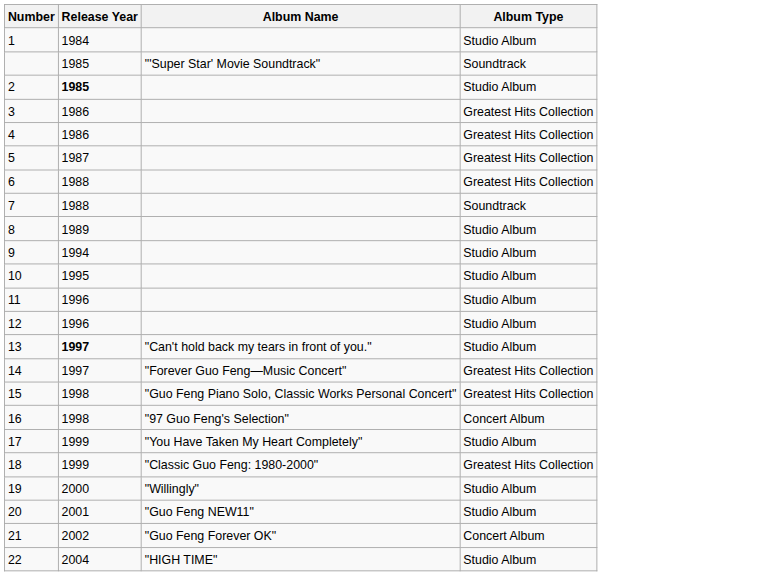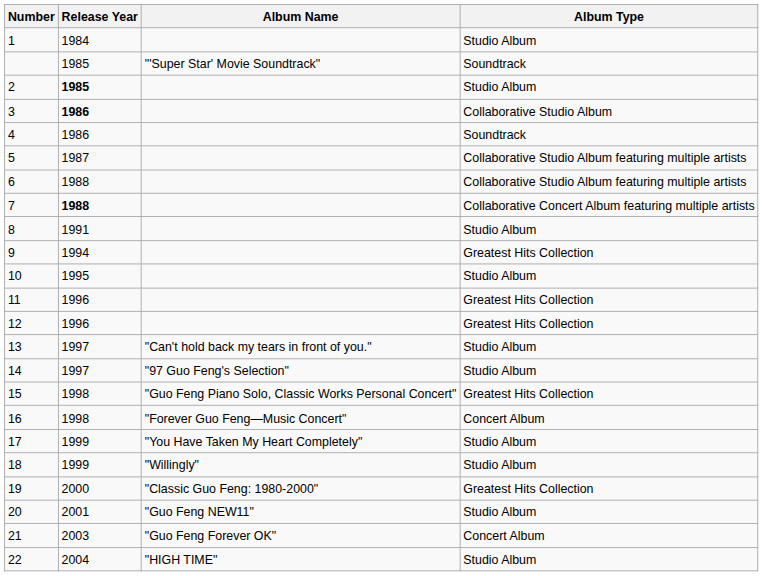 <table class="wikitable sortable">
 <tr>
 <th><small>Number</small></th>
 <th><small>Release Year</small></th>
 <th><small>Album Name</small></th>
 <th><small>Album Type</small></th>
 </tr>
 <tr>
 <td><small>1</small></td>
 <td><small>1984</small></td>
 <td><small></small></td>
 <td><small>Studio Album</small></td>
 </tr>
 <tr>
 <td></td>
 <td><small>1985</small></td>
 <td><small>"'Super Star' Movie Soundtrack"</small></td>
 <td><small>Soundtrack</small></td>
 </tr>
 <tr>
 <td><small>2</small></td>
 <td><strong><small>1985</small></strong></td>
 <td><small></small></td>
 <td><small>Studio Album</small></td>
 </tr>
 <tr>
 <td><small>3</small></td>
-<td><small>1986</small></td>
+<td><strong><small>1986</small></strong></td>
 <td><small></small></td>
-<td><small>Greatest Hits Collection</small></td>
+<td><small>Collaborative Studio Album</small></td>
 </tr>
 <tr>
 <td><small>4</small></td>
 <td><small>1986</small></td>
 <td><a href='#'><small></small></a><small></small></td>
-<td><small>Greatest Hits Collection</small></td>
+<td><small>Soundtrack</small></td>
 </tr>
 <tr>
 <td><small>5</small></td>
 <td><small>1987</small></td>
 <td><a href='#'><small></small></a><small></small></td>
-<td><small>Greatest Hits Collection</small></td>
+<td><small>Collaborative Studio Album featuring multiple artists</small></td>
 </tr>
 <tr>
 <td><small>6</small></td>
 <td><small>1988</small></td>
 <td><a href='#'><small></small></a><small></small></td>
-<td><small>Greatest Hits Collection</small></td>
+<td><small>Collaborative Studio Album featuring multiple artists</small></td>
 </tr>
 <tr>
 <td><small>7</small></td>
-<td><small>1988</small></td>
+<td><strong><small>1988</small></strong></td>
 <td><a href='#'><small></small></a><small></small></td>
-<td><small>Soundtrack</small></td>
+<td><small>Collaborative Concert Album featuring multiple artists</small></td>
 </tr>
 <tr>
 <td><small>8</small></td>
-<td><small>1989</small></td>
+<td><small>1991</small></td>
 <td><a href='#'><small></small></a><small></small></td>
 <td><small>Studio Album</small></td>
 </tr>
 <tr>
 <td><small>9</small></td>
 <td><small>1994</small></td>
 <td><a href='#'><small></small></a><small></small></td>
-<td><small>Studio Album</small></td>
+<td><small>Greatest Hits Collection</small></td>
 </tr>
 <tr>
 <td><small>10</small></td>
 <td><small>1995</small></td>
 <td><a href='#'><small></small></a><small></small></td>
 <td><small>Studio Album</small></td>
 </tr>
 <tr>
 <td><small>11</small></td>
 <td><small>1996</small></td>
 <td><a href='#'><small></small></a><small></small></td>
-<td><small>Studio Album</small></td>
+<td><small>Greatest Hits Collection</small></td>
 </tr>
 <tr>
 <td><small>12</small></td>
 <td><small>1996</small></td>
 <td><a href='#'><small></small></a><small></small></td>
-<td><small>Studio Album</small></td>
+<td><small>Greatest Hits Collection</small></td>
 </tr>
 <tr>
 <td><small>13</small></td>
-<td><strong><small>1997</small></strong></td>
+<td><small>1997</small></td>
 <td><small>"Can't hold back my tears in front of you."</small></td>
 <td><small>Studio Album</small></td>
 </tr>
 <tr>
 <td><small>14</small></td>
 <td><small>1997</small></td>
-<td><small>"Forever Guo Feng—Music Concert"</small></td>
-<td><small>Greatest Hits Collection</small></td>
+<td><small>"97 Guo Feng's Selection"</small></td>
+<td><small>Studio Album</small></td>
 </tr>
 <tr>
 <td><small>15</small></td>
 <td><small>1998</small></td>
 <td><small>"Guo Feng Piano Solo, Classic Works Personal Concert"</small></td>
 <td><small>Greatest Hits Collection</small></td>
 </tr>
 <tr>
 <td><small>16</small></td>
 <td><small>1998</small></td>
-<td><small>"97 Guo Feng's Selection"</small></td>
+<td><small>"Forever Guo Feng—Music Concert"</small></td>
 <td><small>Concert Album</small></td>
 </tr>
 <tr>
 <td><small>17</small></td>
 <td><small>1999</small></td>
 <td><small>"You Have Taken My Heart Completely"</small></td>
 <td><small>Studio Album</small></td>
 </tr>
 <tr>
 <td><small>18</small></td>
 <td><small>1999</small></td>
-<td><small>"Classic Guo Feng: 1980-2000"</small></td>
-<td><small>Greatest Hits Collection</small></td>
+<td><small>"Willingly"</small></td>
+<td><small>Studio Album</small></td>
 </tr>
 <tr>
 <td><small>19</small></td>
 <td><small>2000</small></td>
-<td><small>"Willingly"</small></td>
-<td><small>Studio Album</small></td>
+<td><small>"Classic Guo Feng: 1980-2000"</small></td>
+<td><small>Greatest Hits Collection</small></td>
 </tr>
 <tr>
 <td><small>20</small></td>
 <td><small>2001</small></td>
 <td><small>"Guo Feng NEW11"</small></td>
 <td><small>Studio Album</small></td>
 </tr>
 <tr>
 <td><small>21</small></td>
-<td><small>2002</small></td>
+<td><small>2003</small></td>
 <td><small>"Guo Feng Forever OK"</small></td>
 <td><small>Concert Album</small></td>
 </tr>
 <tr>
 <td><small>22</small></td>
 <td><small>2004</small></td>
 <td><small>"HIGH TIME"</small></td>
 <td><small>Studio Album</small></td>
 </tr>
 </table>
